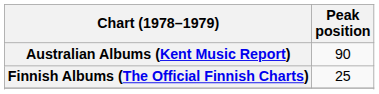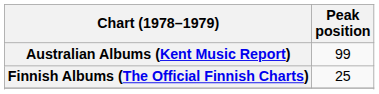 <table class="wikitable sortable plainrowheaders">
 <tr>
 <th>Chart (1978–1979)</th>
 <th>Peak<br>position</th>
 </tr>
 <tr>
 <th scope="row">Australian Albums (<a href='#'>Kent Music Report</a>)</th>
-<td align="center">90</td>
+<td align="center">99</td>
 </tr>
 <tr>
 <th scope="row">Finnish Albums (<a href='#'>The Official Finnish Charts</a>)</th>
 <td align="center">25</td>
 </tr>
 <tr>
 </tr>
 <tr>
 </tr>
 <tr>
 </tr>
 </table>
